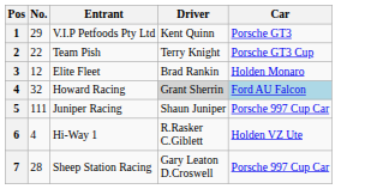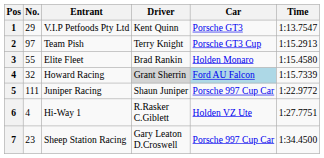 <table class="wikitable" style="font-size: 95%">
 <tr>
 <th>Pos</th>
 <th>No.</th>
 <th>Entrant</th>
 <th>Driver</th>
 <th>Car</th>
+<th>Time</th>
 </tr>
 <tr>
 <th>1</th>
 <td>29</td>
 <td>V.I.P Petfoods Pty Ltd</td>
 <td>Kent Quinn</td>
 <td><a href='#'>Porsche GT3</a></td>
+<td>1:13.7547</td>
 </tr>
 <tr>
 <th>2</th>
-<td>22</td>
+<td>97</td>
 <td>Team Pish</td>
 <td>Terry Knight</td>
 <td><a href='#'>Porsche GT3 Cup</a></td>
+<td>1:15.2913</td>
 </tr>
 <tr>
 <th>3</th>
-<td>12</td>
+<td>55</td>
 <td>Elite Fleet</td>
 <td>Brad Rankin</td>
 <td><a href='#'>Holden Monaro</a></td>
+<td>1:15.4580</td>
 </tr>
 <tr>
 <th>4</th>
 <td>32</td>
 <td>Howard Racing</td>
 <td style="background: lightgrey;">Grant Sherrin</td>
 <td style="background: lightblue;"><a href='#'>Ford AU Falcon</a></td>
+<td>1:15.7339</td>
 </tr>
 <tr>
 <th>5</th>
 <td>111</td>
 <td>Juniper Racing</td>
 <td>Shaun Juniper</td>
 <td><a href='#'>Porsche 997 Cup Car</a></td>
+<td>1:22.9772</td>
 </tr>
 <tr>
 <th>6</th>
 <td>4</td>
 <td>Hi-Way 1</td>
 <td>R.Rasker<br>C.Giblett</td>
 <td><a href='#'>Holden VZ Ute</a></td>
+<td>1:27.7751</td>
 </tr>
 <tr>
 <th>7</th>
-<td>28</td>
+<td>23</td>
 <td>Sheep Station Racing</td>
 <td>Gary Leaton<br>D.Croswell</td>
 <td><a href='#'>Porsche 997 Cup Car</a></td>
+<td>1:34.4500</td>
 </tr>
 </table>
